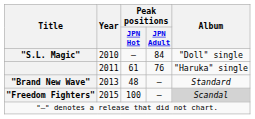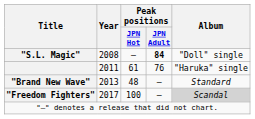 <table class="wikitable plainrowheaders" style="text-align:center;">
 <tr>
 <th scope="col" rowspan="2">Title</th>
 <th scope="col" rowspan="2">Year</th>
 <th scope="col" colspan="2">Peak<br>positions</th>
 <th scope="col" rowspan="2">Album</th>
 </tr>
 <tr>
 <th scope="col" style="width:3em;font-size:90%"><a href='#'>JPN Hot</a><br></th>
 <th scope="col" style="width:3em;font-size:90%"><a href='#'>JPN Adult</a><br></th>
 </tr>
 <tr>
 <th scope="row">"S.L. Magic"</th>
-<td style="text-align:center;">2010</td>
+<td style="text-align:center;">2008</td>
 <td style="text-align:center;">—</td>
-<td style="text-align:center;">84</td>
+<td style="text-align:center;"><strong>84</strong></td>
 <td style="text-align:center;">"Doll" single</td>
 </tr>
 <tr>
 <th scope="row"></th>
 <td style="text-align:center;">2011</td>
 <td style="text-align:center;">61</td>
 <td style="text-align:center;">76</td>
 <td style="text-align:center;">"Haruka" single</td>
 </tr>
 <tr>
 <th scope="row">"Brand New Wave"</th>
 <td style="text-align:center;">2013</td>
 <td style="text-align:center;">48</td>
 <td style="text-align:center;">—</td>
 <td style="text-align:center;"><em>Standard</em></td>
 </tr>
 <tr>
 <th scope="row">"Freedom Fighters"</th>
-<td style="text-align:center;">2015</td>
+<td style="text-align:center;">2017</td>
 <td style="text-align:center;">100</td>
 <td style="text-align:center;">—</td>
 <td style="background: lightgrey; text-align:center;"><em>Scandal</em></td>
 </tr>
 <tr>
 <td colspan="15" style="text-align:center; font-size:90%;">"—" denotes a release that did not chart.</td>
 </tr>
 </table>
